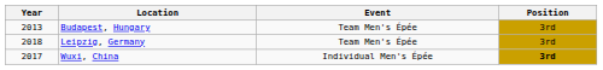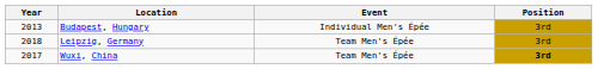 <table class="wikitable" width="50%" style="font-size:90%; text-align:center;">
 <tr>
 <th>Year</th>
 <th>Location</th>
 <th>Event</th>
 <th>Position</th>
 </tr>
 <tr>
 <td>2013</td>
 <td rowspan="1" align="left"> <a href='#'>Budapest</a>, <a href='#'>Hungary</a></td>
-<td>Team Men's Épée</td>
+<td>Individual Men's Épée</td>
 <td bgcolor="caramel">3rd</td>
 </tr>
 <tr>
 <td>2018</td>
 <td rowspan="1" align="left"> <a href='#'>Leipzig</a>, <a href='#'>Germany</a></td>
 <td>Team Men's Épée</td>
 <td bgcolor="caramel">3rd</td>
 </tr>
 <tr>
 <td rowspan="1">2017</td>
 <td rowspan="1" align="left"> <a href='#'>Wuxi</a>, <a href='#'>China</a></td>
-<td>Individual Men's Épée</td>
+<td>Team Men's Épée</td>
 <td bgcolor="caramel"><strong>3rd</strong></td>
 </tr>
 </table>
